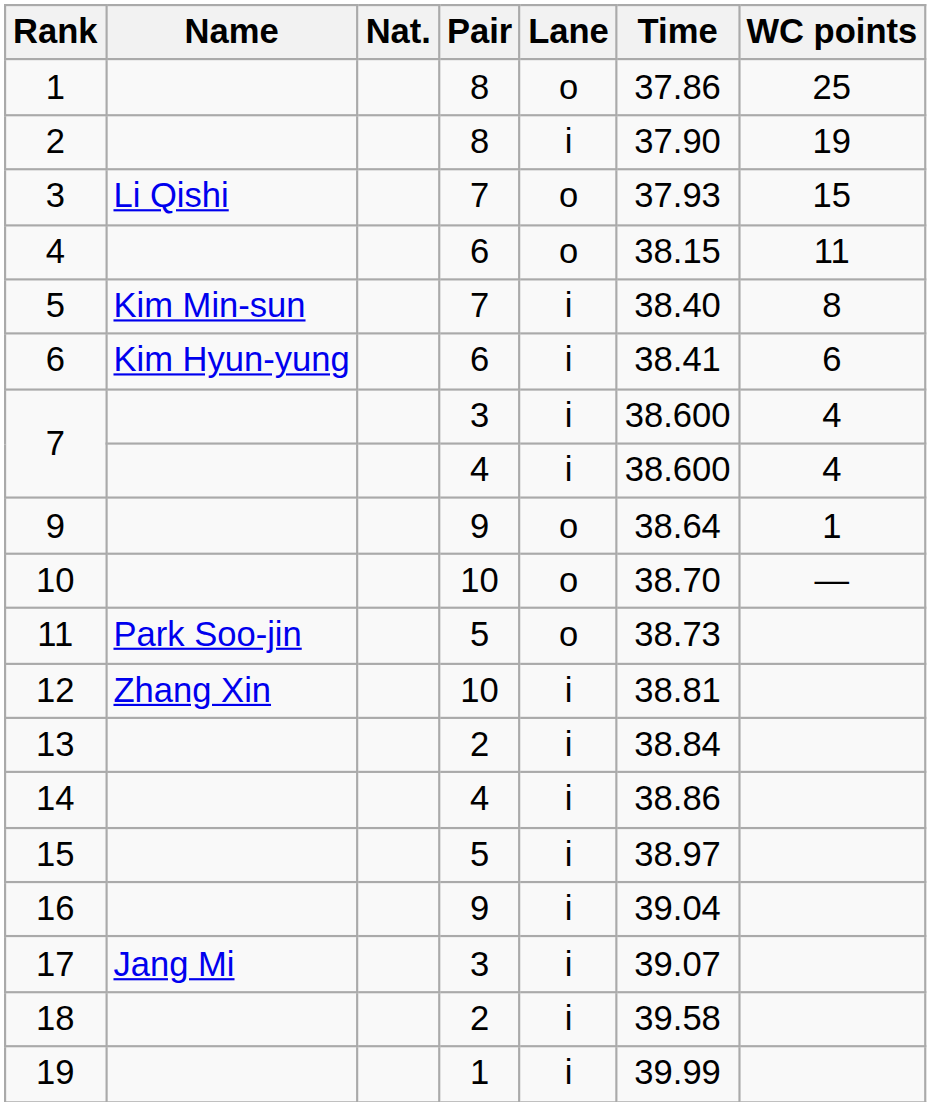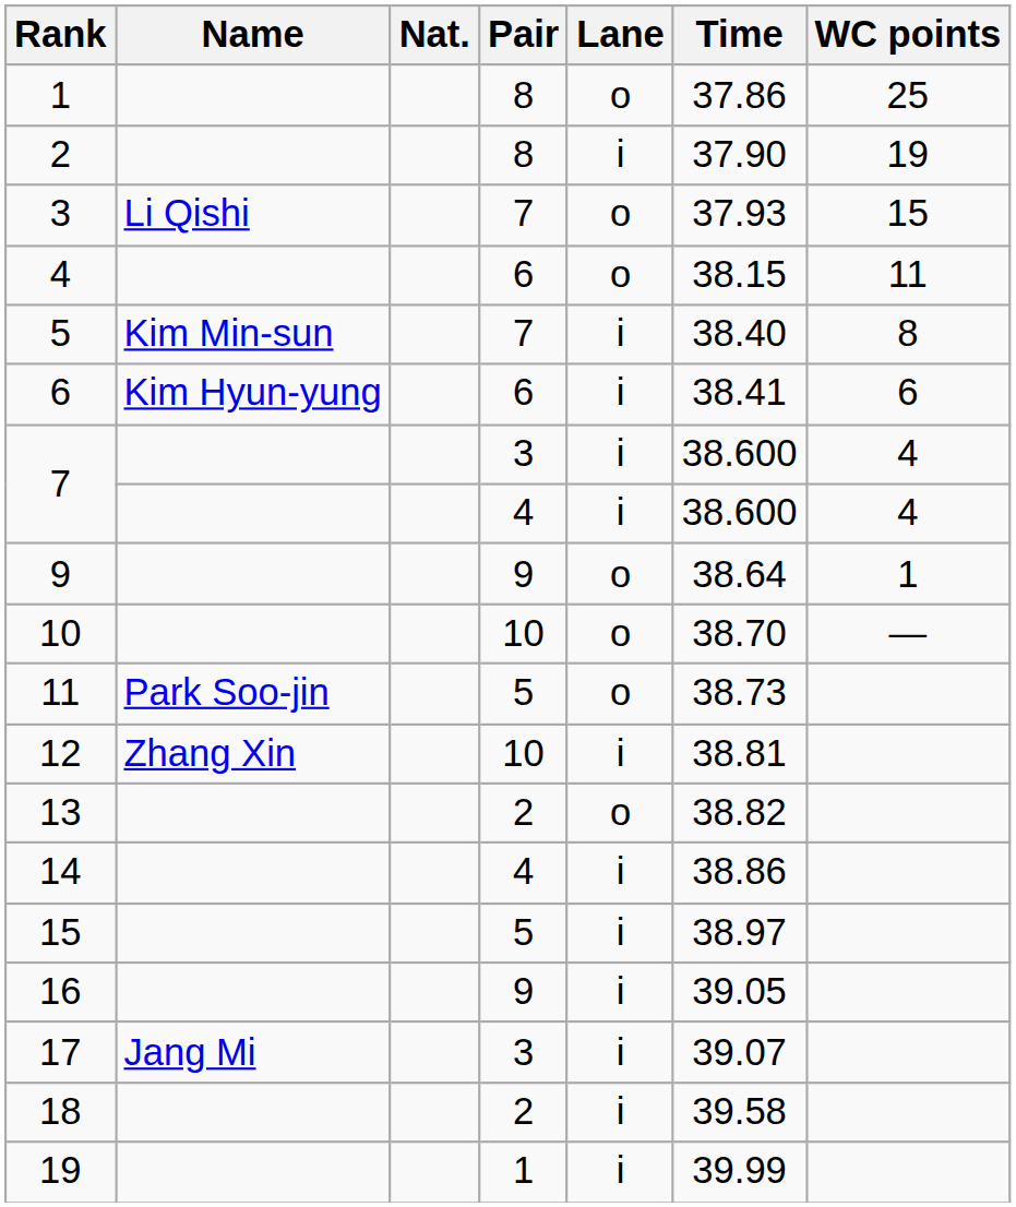 <table class="wikitable sortable" style="text-align:center">
 <tr>
 <th>Rank</th>
 <th>Name</th>
 <th>Nat.</th>
 <th>Pair</th>
 <th>Lane</th>
 <th>Time</th>
 <th>WC points</th>
 </tr>
 <tr>
 <td>1</td>
 <td align=left></td>
 <td></td>
 <td>8</td>
 <td>o</td>
 <td>37.86</td>
 <td>25</td>
 </tr>
 <tr>
 <td>2</td>
 <td align=left></td>
 <td></td>
 <td>8</td>
 <td>i</td>
 <td>37.90</td>
 <td>19</td>
 </tr>
 <tr>
 <td>3</td>
 <td align=left><a href='#'>Li Qishi</a></td>
 <td></td>
 <td>7</td>
 <td>o</td>
 <td>37.93</td>
 <td>15</td>
 </tr>
 <tr>
 <td>4</td>
 <td align=left></td>
 <td></td>
 <td>6</td>
 <td>o</td>
 <td>38.15</td>
 <td>11</td>
 </tr>
 <tr>
 <td>5</td>
 <td align=left><a href='#'>Kim Min-sun</a></td>
 <td></td>
 <td>7</td>
 <td>i</td>
 <td>38.40</td>
 <td>8</td>
 </tr>
 <tr>
 <td>6</td>
 <td align=left><a href='#'>Kim Hyun-yung</a></td>
 <td></td>
 <td>6</td>
 <td>i</td>
 <td>38.41</td>
 <td>6</td>
 </tr>
 <tr>
 <td rowspan=2>7</td>
 <td align=left></td>
 <td></td>
 <td>3</td>
 <td>i</td>
 <td>38.600</td>
 <td>4</td>
 </tr>
 <tr>
 <td align=left></td>
 <td></td>
 <td>4</td>
 <td>i</td>
 <td>38.600</td>
 <td>4</td>
 </tr>
 <tr>
 <td>9</td>
 <td align=left></td>
 <td></td>
 <td>9</td>
 <td>o</td>
 <td>38.64</td>
 <td>1</td>
 </tr>
 <tr>
 <td>10</td>
 <td align=left></td>
 <td></td>
 <td>10</td>
 <td>o</td>
 <td>38.70</td>
 <td>—</td>
 </tr>
 <tr>
 <td>11</td>
 <td align=left><a href='#'>Park Soo-jin</a></td>
 <td></td>
 <td>5</td>
 <td>o</td>
 <td>38.73</td>
 <td></td>
 </tr>
 <tr>
 <td>12</td>
 <td align=left><a href='#'>Zhang Xin</a></td>
 <td></td>
 <td>10</td>
 <td>i</td>
 <td>38.81</td>
 <td></td>
 </tr>
 <tr>
 <td>13</td>
 <td align=left></td>
 <td></td>
 <td>2</td>
-<td>i</td>
-<td>38.84</td>
+<td>o</td>
+<td>38.82</td>
 <td></td>
 </tr>
 <tr>
 <td>14</td>
 <td align=left></td>
 <td></td>
 <td>4</td>
 <td>i</td>
 <td>38.86</td>
 <td></td>
 </tr>
 <tr>
 <td>15</td>
 <td align=left></td>
 <td></td>
 <td>5</td>
 <td>i</td>
 <td>38.97</td>
 <td></td>
 </tr>
 <tr>
 <td>16</td>
 <td align=left></td>
 <td></td>
 <td>9</td>
 <td>i</td>
-<td>39.04</td>
+<td>39.05</td>
 <td></td>
 </tr>
 <tr>
 <td>17</td>
 <td align=left><a href='#'>Jang Mi</a></td>
 <td></td>
 <td>3</td>
 <td>i</td>
 <td>39.07</td>
 <td></td>
 </tr>
 <tr>
 <td>18</td>
 <td align=left></td>
 <td></td>
 <td>2</td>
 <td>i</td>
 <td>39.58</td>
 <td></td>
 </tr>
 <tr>
 <td>19</td>
 <td align=left></td>
 <td></td>
 <td>1</td>
 <td>i</td>
 <td>39.99</td>
 <td></td>
 </tr>
 </table>
